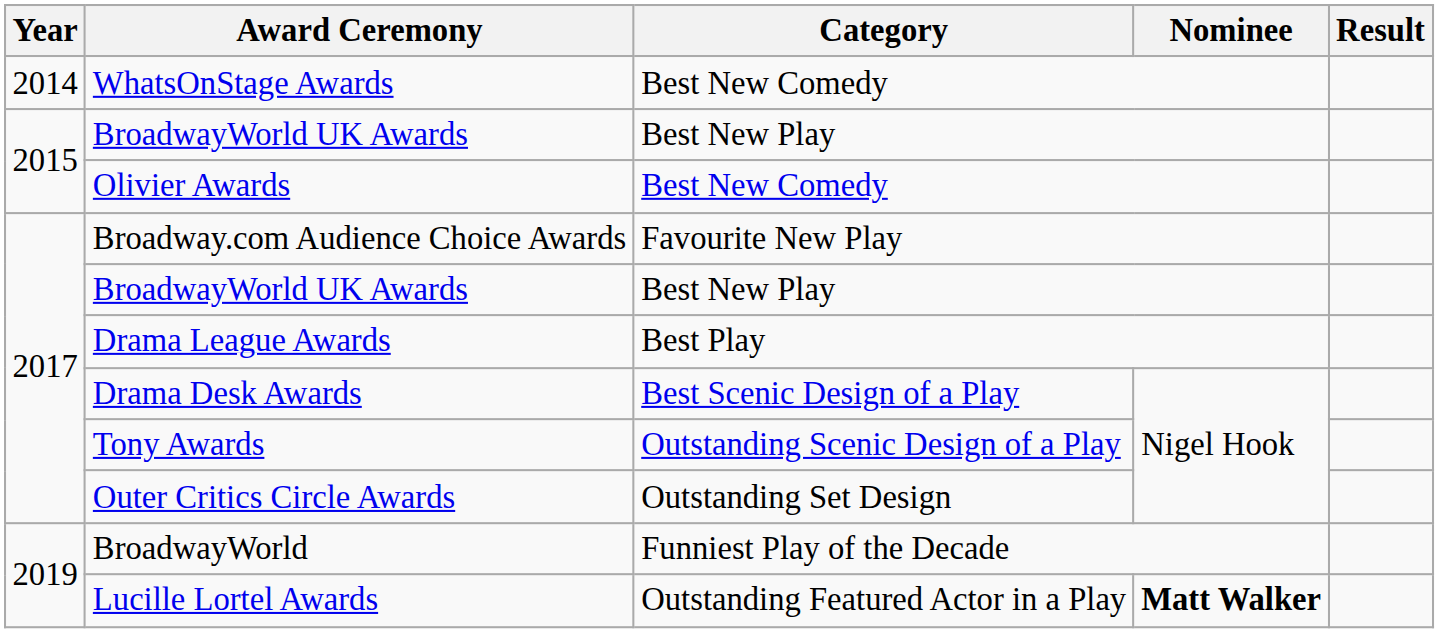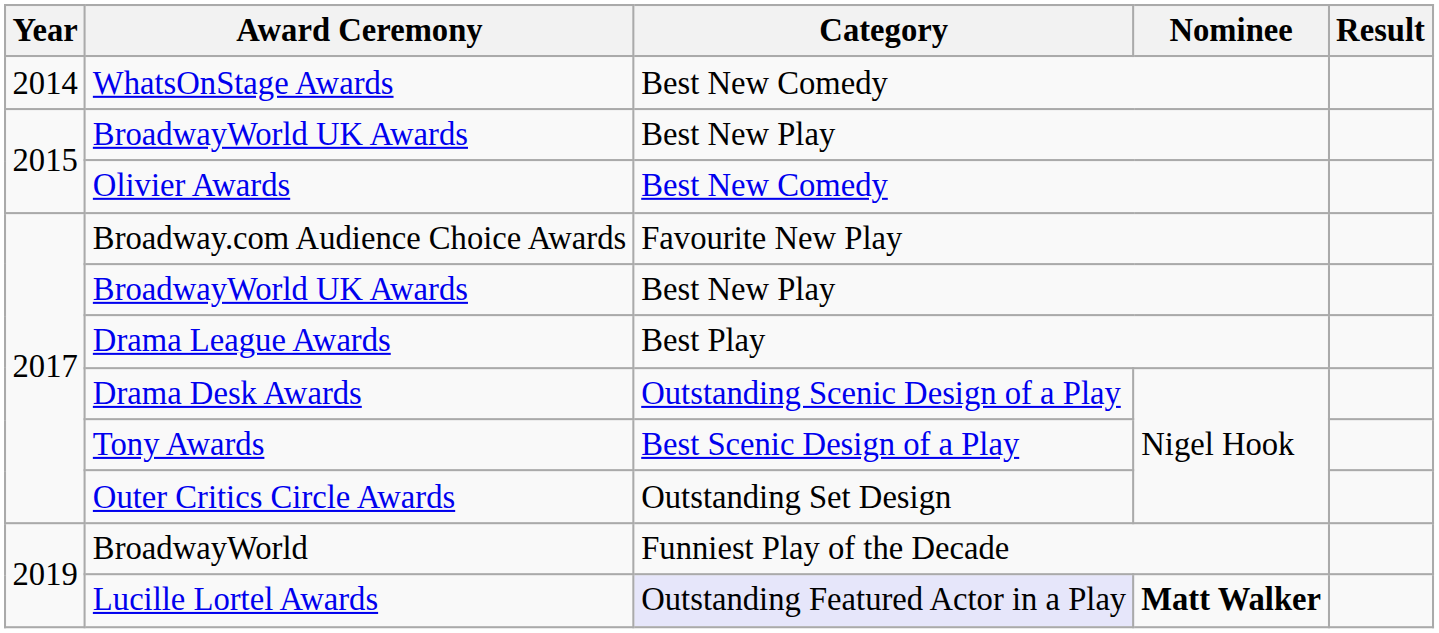 <table class="wikitable">
 <tr>
 <th>Year</th>
 <th>Award Ceremony</th>
 <th>Category</th>
 <th>Nominee</th>
 <th>Result</th>
 </tr>
 <tr>
 <td>2014</td>
 <td><a href='#'>WhatsOnStage Awards</a></td>
 <td colspan="2">Best New Comedy</td>
 <td></td>
 </tr>
 <tr>
 <td rowspan=2>2015</td>
 <td><a href='#'>BroadwayWorld UK Awards</a></td>
 <td colspan="2">Best New Play</td>
 <td></td>
 </tr>
 <tr>
 <td><a href='#'>Olivier Awards</a></td>
 <td colspan="2"><a href='#'>Best New Comedy</a></td>
 <td></td>
 </tr>
 <tr>
 <td rowspan=6>2017</td>
 <td>Broadway.com Audience Choice Awards</td>
 <td colspan="2">Favourite New Play</td>
 <td></td>
 </tr>
 <tr>
 <td><a href='#'>BroadwayWorld UK Awards</a></td>
 <td colspan="2">Best New Play</td>
 <td></td>
 </tr>
 <tr>
 <td><a href='#'>Drama League Awards</a></td>
 <td colspan="2">Best Play</td>
 <td></td>
 </tr>
 <tr>
 <td><a href='#'>Drama Desk Awards</a></td>
-<td><a href='#'>Best Scenic Design of a Play</a></td>
+<td><a href='#'>Outstanding Scenic Design of a Play</a></td>
 <td rowspan="3">Nigel Hook</td>
 <td></td>
 </tr>
 <tr>
 <td><a href='#'>Tony Awards</a></td>
-<td><a href='#'>Outstanding Scenic Design of a Play</a></td>
+<td><a href='#'>Best Scenic Design of a Play</a></td>
 <td></td>
 </tr>
 <tr>
 <td><a href='#'>Outer Critics Circle Awards</a></td>
 <td>Outstanding Set Design</td>
 <td></td>
 </tr>
 <tr>
 <td rowspan=2>2019</td>
 <td>BroadwayWorld</td>
 <td colspan="2">Funniest Play of the Decade</td>
 <td></td>
 </tr>
 <tr>
 <td><a href='#'>Lucille Lortel Awards</a></td>
-<td>Outstanding Featured Actor in a Play</td>
+<td style="background: lavender;">Outstanding Featured Actor in a Play</td>
 <td><strong>Matt Walker</strong></td>
 <td></td>
 </tr>
 </table>
